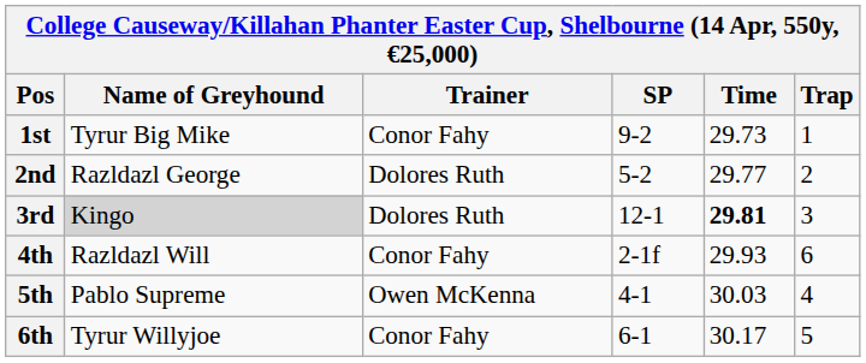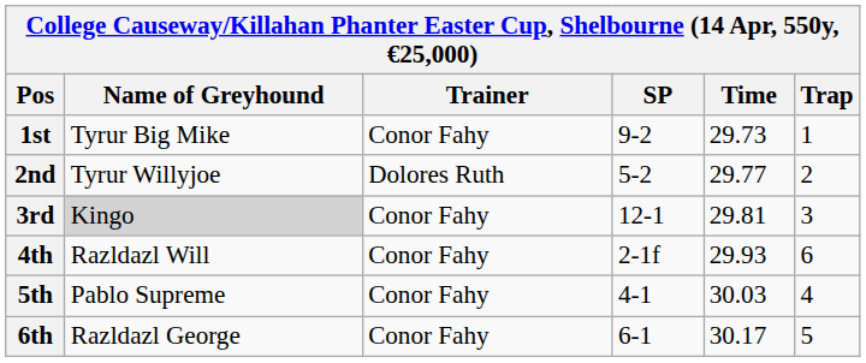 <table class="wikitable">
 <tr>
 <th colspan="6"><a href='#'>College Causeway/Killahan Phanter Easter Cup</a>, <a href='#'>Shelbourne</a> (14 Apr, 550y, €25,000)</th>
 </tr>
 <tr>
 <th width=30>Pos</th>
 <th width=180>Name of Greyhound</th>
 <th width=150>Trainer</th>
 <th width=50>SP</th>
 <th width=50>Time</th>
 <th width=30>Trap</th>
 </tr>
 <tr>
 <th>1st</th>
 <td>Tyrur Big Mike</td>
 <td>Conor Fahy</td>
 <td>9-2</td>
 <td>29.73</td>
 <td>1</td>
 </tr>
 <tr>
 <th>2nd</th>
-<td>Razldazl George</td>
+<td>Tyrur Willyjoe</td>
 <td>Dolores Ruth</td>
 <td>5-2</td>
 <td>29.77</td>
 <td>2</td>
 </tr>
 <tr>
 <th>3rd</th>
 <td style="background: lightgrey;">Kingo</td>
-<td>Dolores Ruth</td>
+<td>Conor Fahy</td>
 <td>12-1</td>
-<td><strong>29.81</strong></td>
+<td>29.81</td>
 <td>3</td>
 </tr>
 <tr>
 <th>4th</th>
 <td>Razldazl Will</td>
 <td>Conor Fahy</td>
 <td>2-1f</td>
 <td>29.93</td>
 <td>6</td>
 </tr>
 <tr>
 <th>5th</th>
 <td>Pablo Supreme</td>
-<td>Owen McKenna</td>
+<td>Conor Fahy</td>
 <td>4-1</td>
 <td>30.03</td>
 <td>4</td>
 </tr>
 <tr>
 <th>6th</th>
-<td>Tyrur Willyjoe</td>
+<td>Razldazl George</td>
 <td>Conor Fahy</td>
 <td>6-1</td>
 <td>30.17</td>
 <td>5</td>
 </tr>
 </table>
